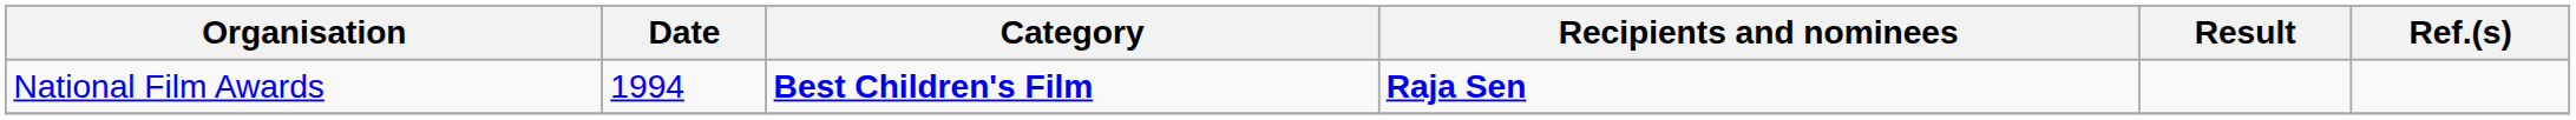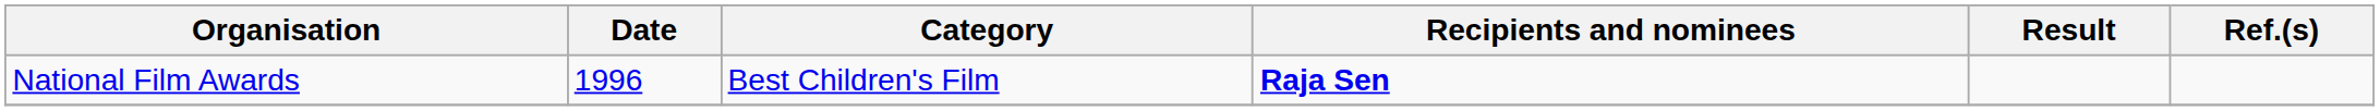 <table class="wikitable sortable" width="75%" style=font-size:96%>
 <tr style="background:#ccc;">
 <th>Organisation</th>
 <th>Date</th>
 <th>Category</th>
 <th>Recipients and nominees</th>
 <th>Result</th>
 <th>Ref.(s)</th>
 </tr>
 <tr>
 <td><a href='#'>National Film Awards</a></td>
-<td><a href='#'>1994</a></td>
-<td><strong><a href='#'>Best Children's Film</a></strong></td>
+<td><a href='#'>1996</a></td>
+<td><a href='#'>Best Children's Film</a></td>
 <td><strong><a href='#'>Raja Sen</a></strong></td>
 <td></td>
 <td></td>
 </tr>
 <tr>
 </tr>
 </table>
